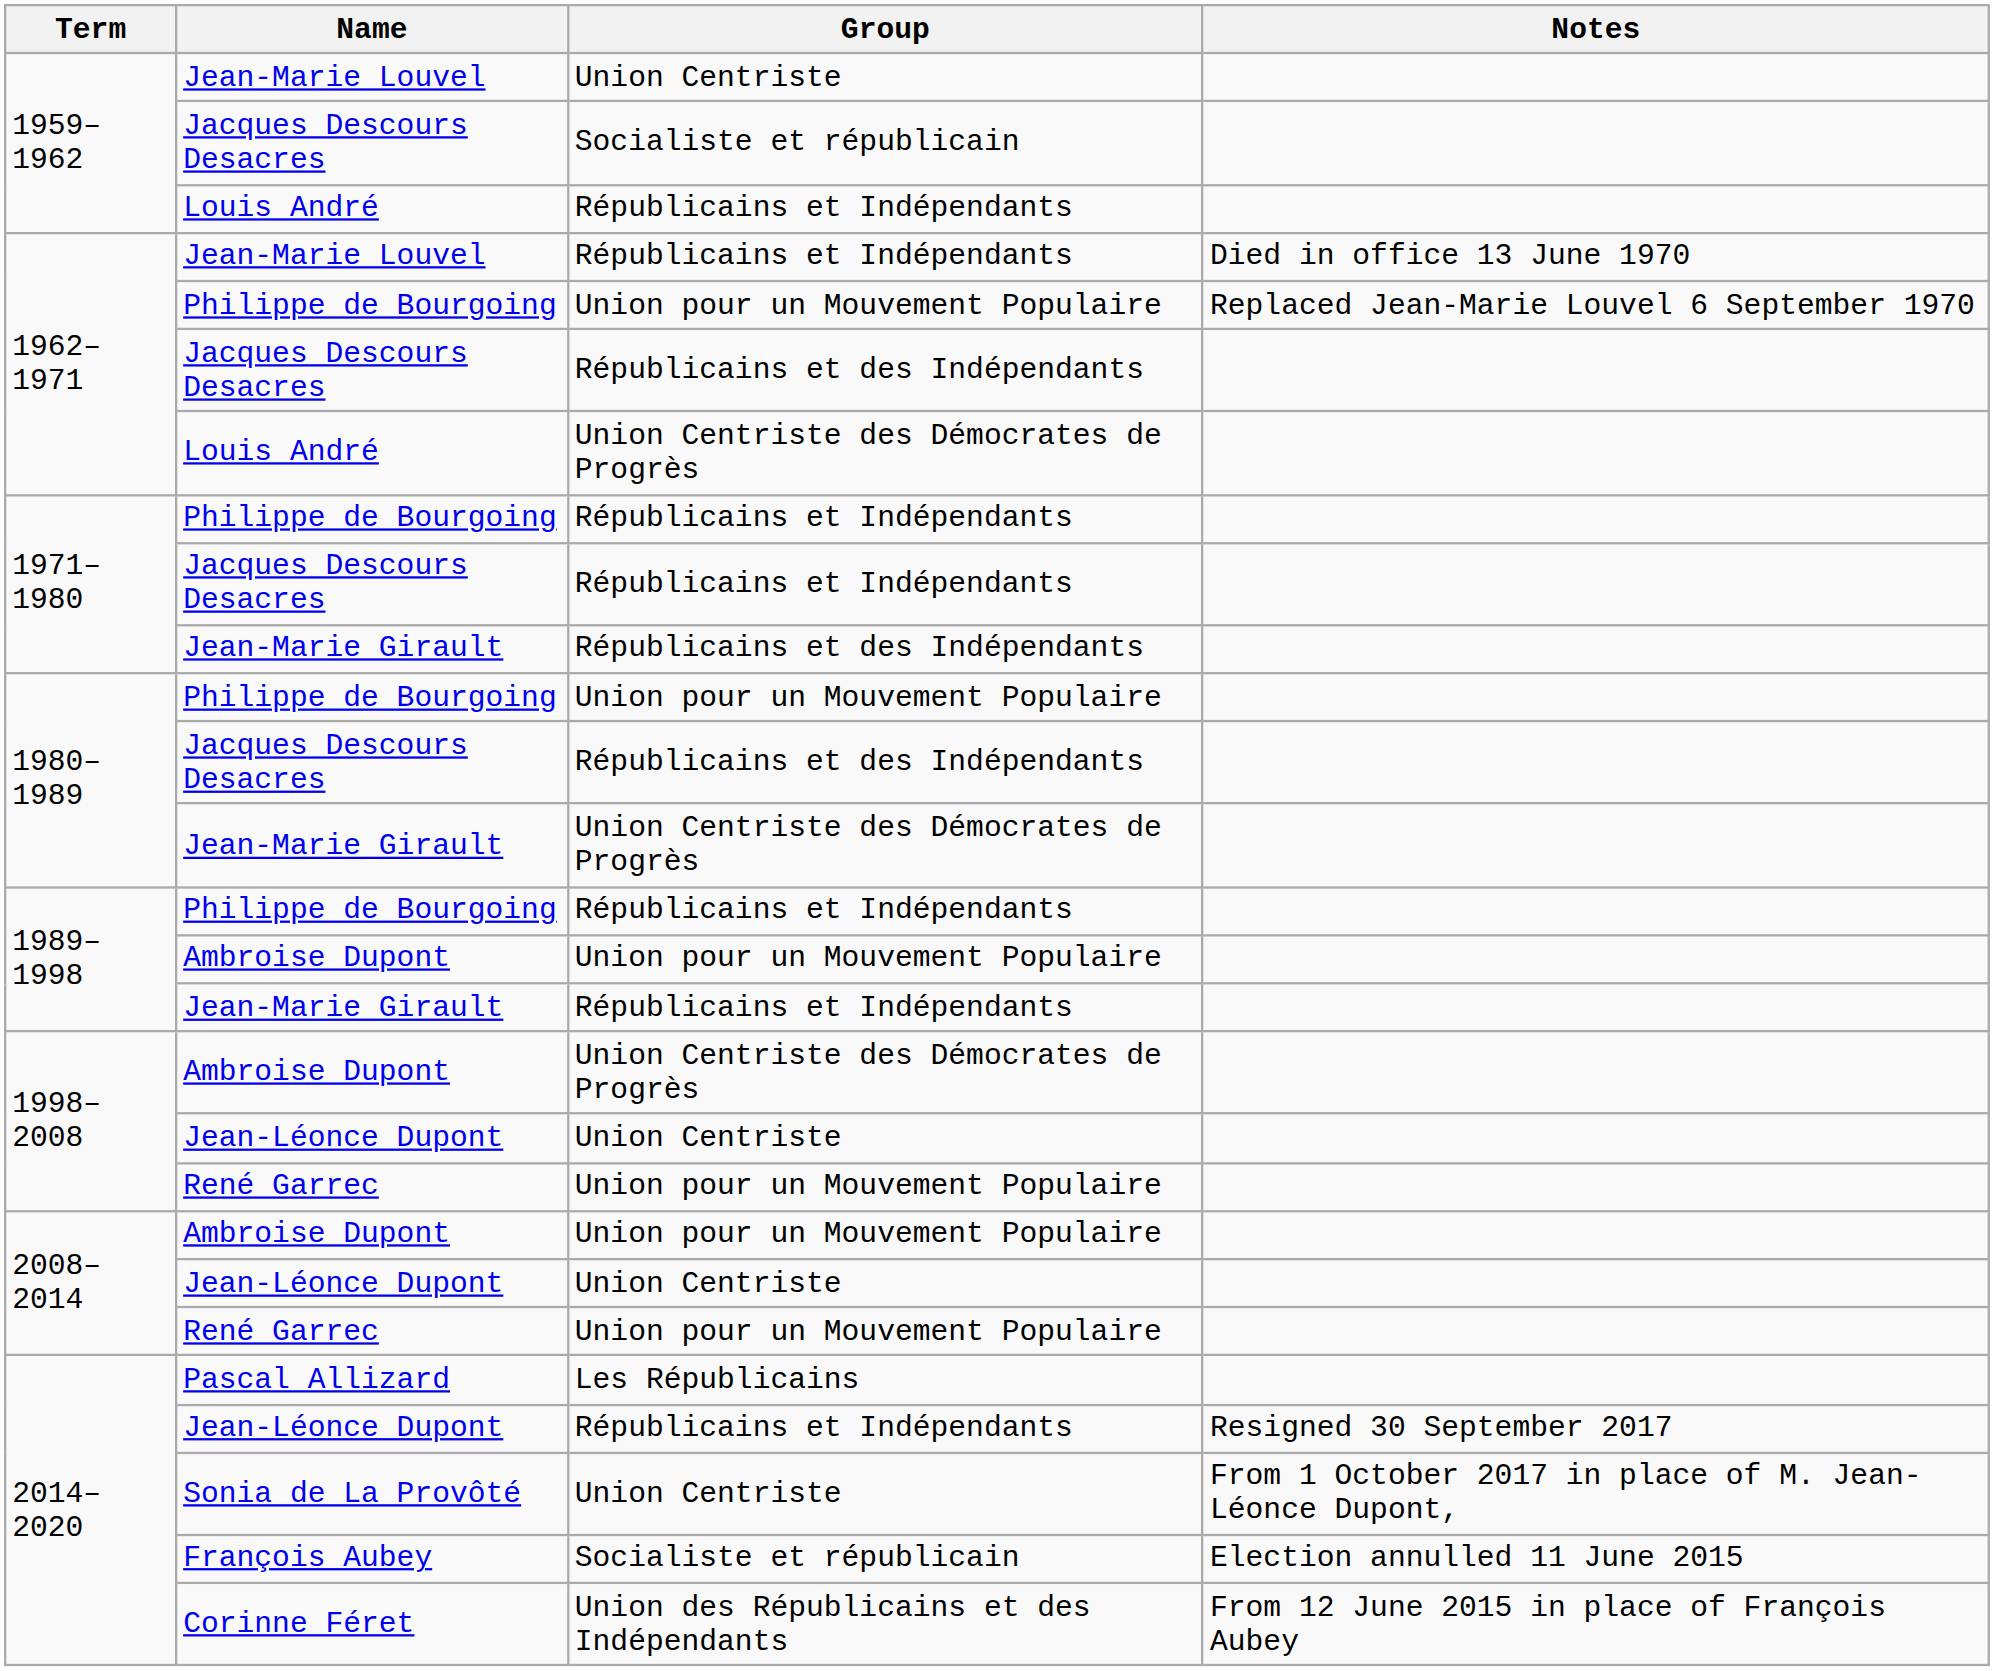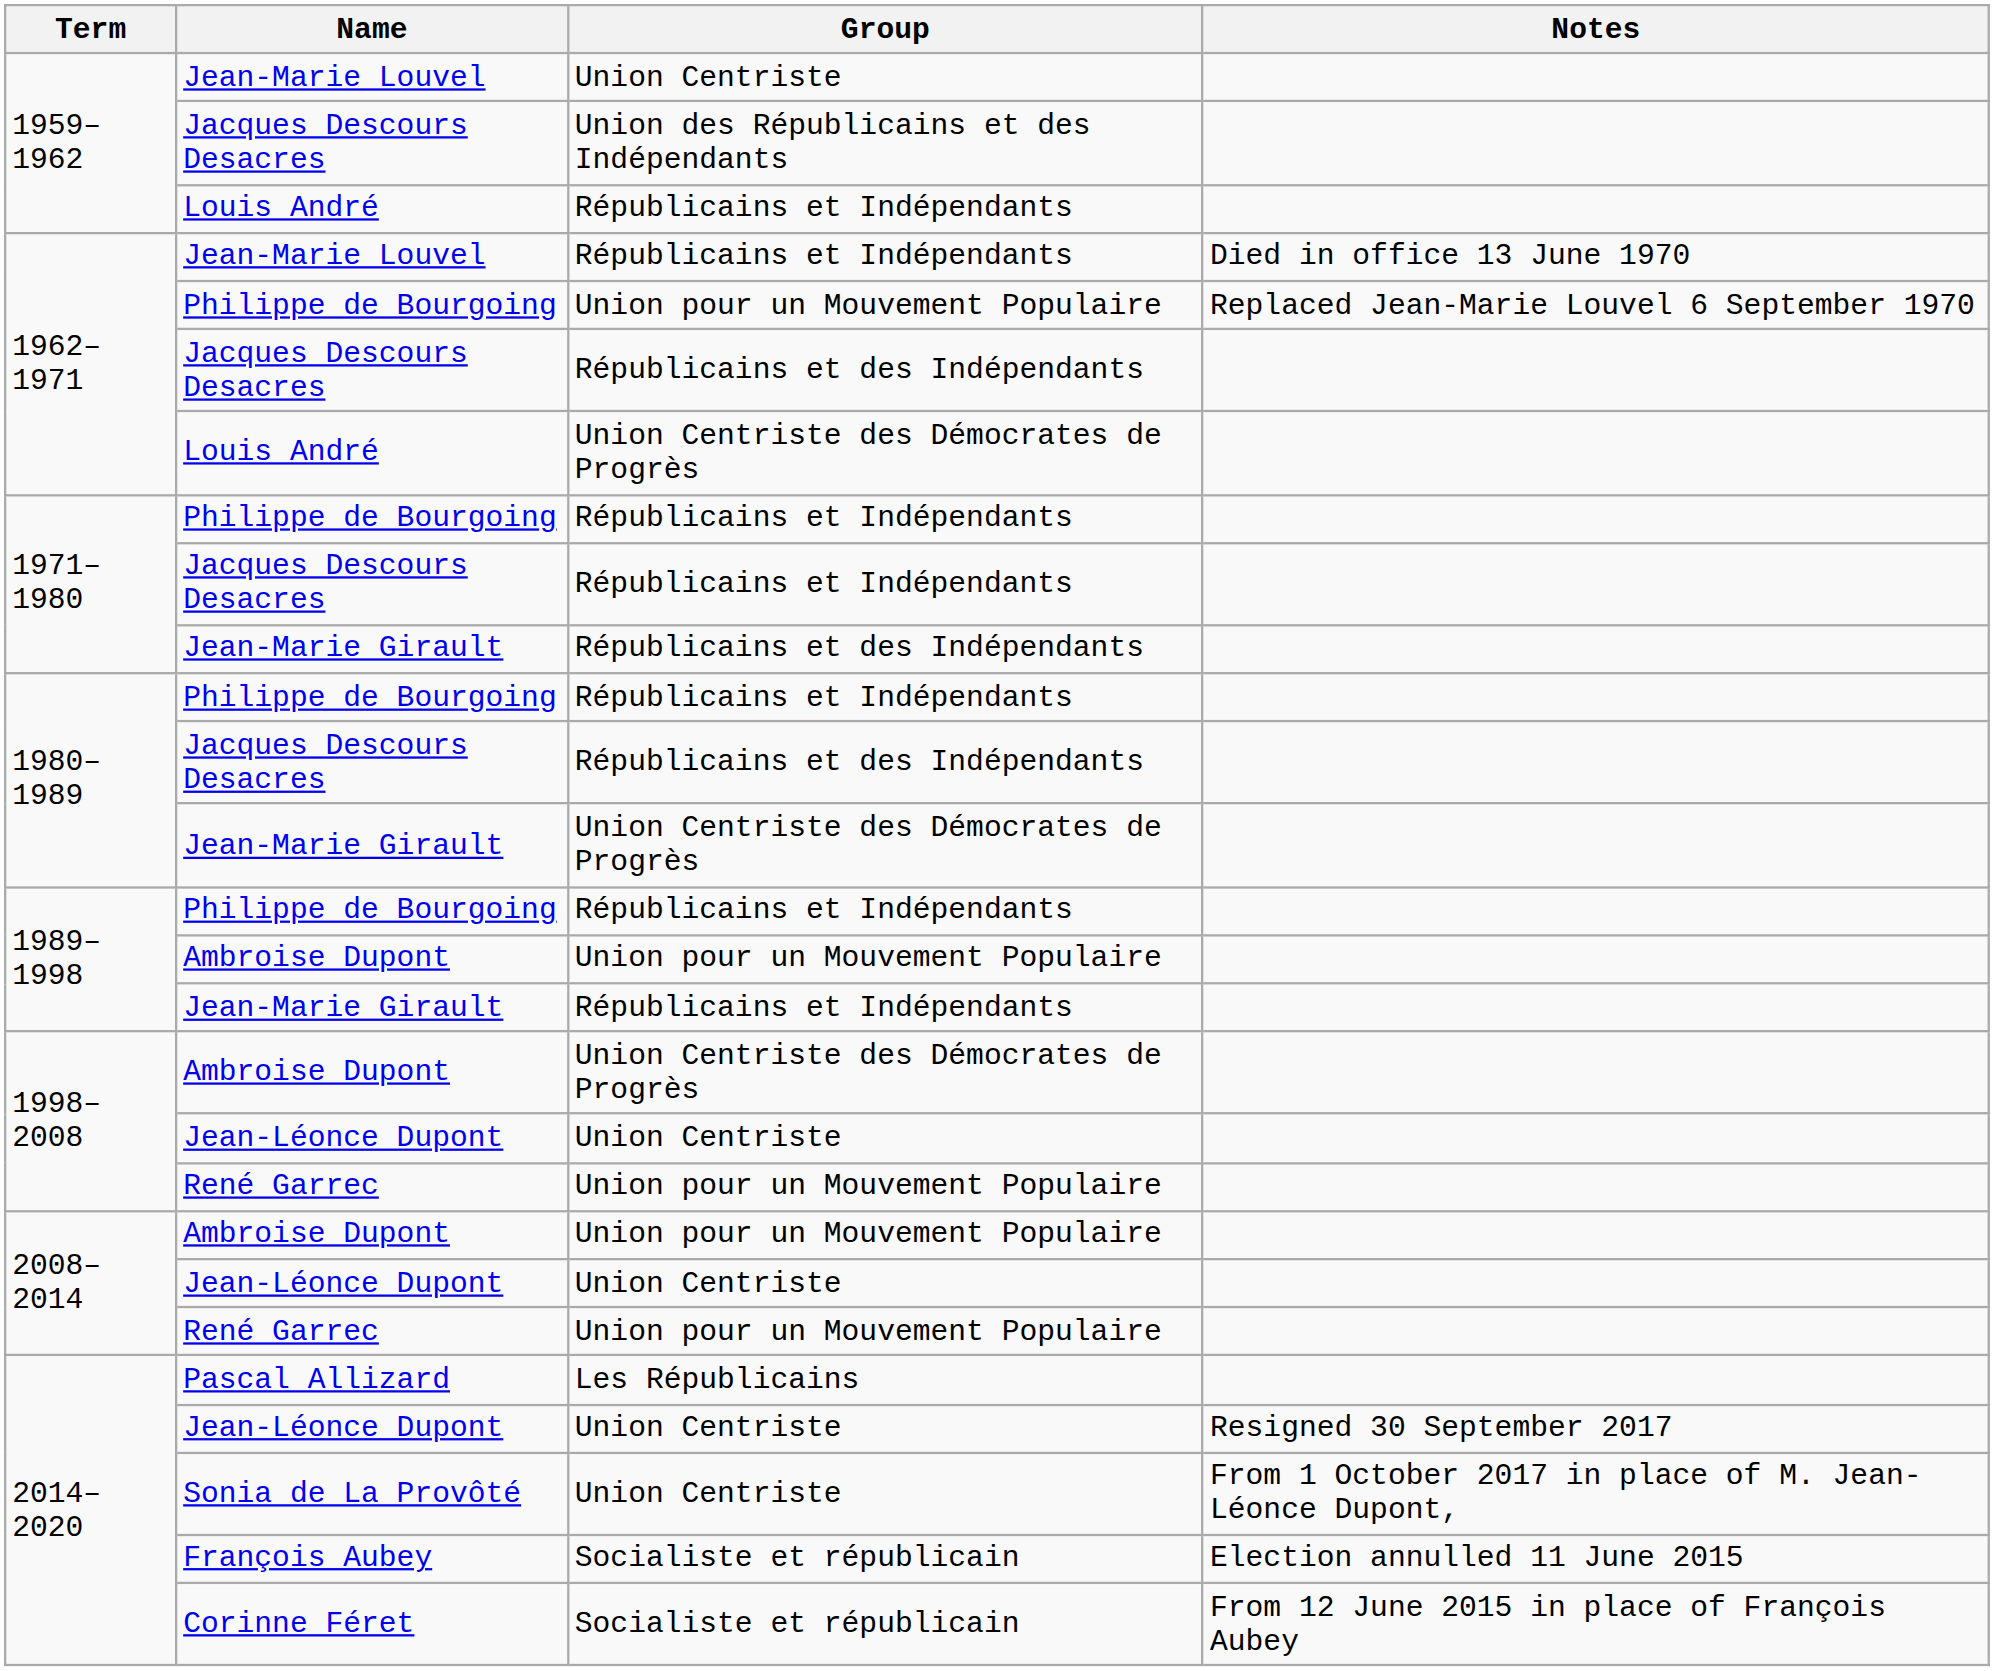 <table class="wikitable sortable">
 <tr>
 <th>Term</th>
 <th>Name</th>
 <th>Group</th>
 <th>Notes</th>
 </tr>
 <tr>
 <td rowspan=3>1959–1962</td>
 <td><a href='#'>Jean-Marie Louvel</a></td>
 <td>Union Centriste</td>
 <td></td>
 </tr>
 <tr>
 <td><a href='#'>Jacques Descours Desacres</a></td>
-<td>Socialiste et républicain</td>
+<td>Union des Républicains et des Indépendants</td>
 <td></td>
 </tr>
 <tr>
 <td><a href='#'>Louis André</a></td>
 <td>Républicains et Indépendants</td>
 <td></td>
 </tr>
 <tr>
 <td rowspan=4>1962–1971</td>
 <td><a href='#'>Jean-Marie Louvel</a></td>
 <td>Républicains et Indépendants</td>
 <td>Died in office 13 June 1970</td>
 </tr>
 <tr>
 <td><a href='#'>Philippe de Bourgoing</a></td>
 <td>Union pour un Mouvement Populaire</td>
 <td>Replaced Jean-Marie Louvel 6 September 1970</td>
 </tr>
 <tr>
 <td><a href='#'>Jacques Descours Desacres</a></td>
 <td>Républicains et des Indépendants</td>
 <td></td>
 </tr>
 <tr>
 <td><a href='#'>Louis André</a></td>
 <td>Union Centriste des Démocrates de Progrès</td>
 <td></td>
 </tr>
 <tr>
 <td rowspan=3>1971–1980</td>
 <td><a href='#'>Philippe de Bourgoing</a></td>
 <td>Républicains et Indépendants</td>
 <td></td>
 </tr>
 <tr>
 <td><a href='#'>Jacques Descours Desacres</a></td>
 <td>Républicains et Indépendants</td>
 <td></td>
 </tr>
 <tr>
 <td><a href='#'>Jean-Marie Girault</a></td>
 <td>Républicains et des Indépendants</td>
 <td></td>
 </tr>
 <tr>
 <td rowspan=3>1980–1989</td>
 <td><a href='#'>Philippe de Bourgoing</a></td>
-<td>Union pour un Mouvement Populaire</td>
+<td>Républicains et Indépendants</td>
 <td></td>
 </tr>
 <tr>
 <td><a href='#'>Jacques Descours Desacres</a></td>
 <td>Républicains et des Indépendants</td>
 <td></td>
 </tr>
 <tr>
 <td><a href='#'>Jean-Marie Girault</a></td>
 <td>Union Centriste des Démocrates de Progrès</td>
 <td></td>
 </tr>
 <tr>
 <td rowspan=3>1989–1998</td>
 <td><a href='#'>Philippe de Bourgoing</a></td>
 <td>Républicains et Indépendants</td>
 <td></td>
 </tr>
 <tr>
 <td><a href='#'>Ambroise Dupont</a></td>
 <td>Union pour un Mouvement Populaire</td>
 <td></td>
 </tr>
 <tr>
 <td><a href='#'>Jean-Marie Girault</a></td>
 <td>Républicains et Indépendants</td>
 <td></td>
 </tr>
 <tr>
 <td rowspan=3>1998– 2008</td>
 <td><a href='#'>Ambroise Dupont</a></td>
 <td>Union Centriste des Démocrates de Progrès</td>
 <td></td>
 </tr>
 <tr>
 <td><a href='#'>Jean-Léonce Dupont</a></td>
 <td>Union Centriste</td>
 <td></td>
 </tr>
 <tr>
 <td><a href='#'>René Garrec</a></td>
 <td>Union pour un Mouvement Populaire</td>
 <td></td>
 </tr>
 <tr>
 <td rowspan=3>2008–2014</td>
 <td><a href='#'>Ambroise Dupont</a></td>
 <td>Union pour un Mouvement Populaire</td>
 <td></td>
 </tr>
 <tr>
 <td><a href='#'>Jean-Léonce Dupont</a></td>
 <td>Union Centriste</td>
 <td></td>
 </tr>
 <tr>
 <td><a href='#'>René Garrec</a></td>
 <td>Union pour un Mouvement Populaire</td>
 <td></td>
 </tr>
 <tr>
 <td rowspan=5>2014–2020</td>
 <td><a href='#'>Pascal Allizard</a></td>
 <td>Les Républicains</td>
 <td></td>
 </tr>
 <tr>
 <td><a href='#'>Jean-Léonce Dupont</a></td>
-<td>Républicains et Indépendants</td>
+<td>Union Centriste</td>
 <td>Resigned 30 September 2017</td>
 </tr>
 <tr>
 <td><a href='#'>Sonia de La Provôté</a></td>
 <td>Union Centriste</td>
 <td>From 1 October 2017 in place of M. Jean-Léonce Dupont,</td>
 </tr>
 <tr>
 <td><a href='#'>François Aubey</a></td>
 <td>Socialiste et républicain</td>
 <td>Election annulled 11 June 2015</td>
 </tr>
 <tr>
 <td><a href='#'>Corinne Féret</a></td>
-<td>Union des Républicains et des Indépendants</td>
+<td>Socialiste et républicain</td>
 <td>From 12 June 2015 in place of François Aubey</td>
 </tr>
 </table>
